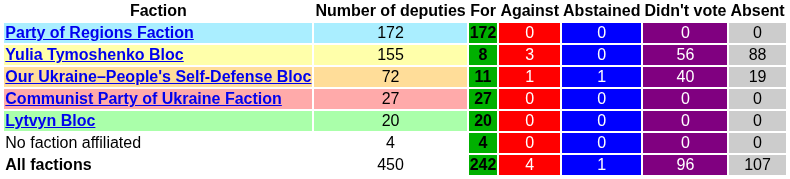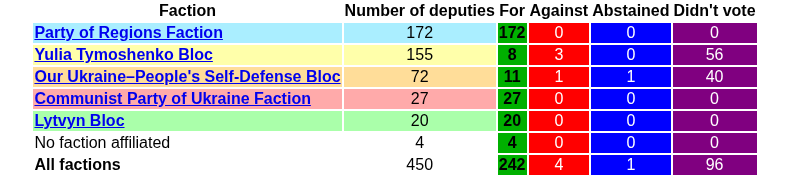 <table align="center" class="standard">
 <tr>
 <th>Faction</th>
 <th>Number of deputies</th>
 <th><strong>For</strong></th>
 <th>Against</th>
 <th>Abstained</th>
 <th>Didn't vote</th>
-<th>Absent</th>
 </tr>
 <tr ---->
 <td bgcolor=#AAEEFF><strong><a href='#'>Party of Regions Faction</a></strong></td>
 <td align=center bgcolor=#AAEEFF>172</td>
 <td align=center bgcolor=#00B000><strong>172</strong></td>
 <td align=center bgcolor=red style="color:white;">0</td>
 <td align=center bgcolor=blue style="color:white;">0</td>
 <td align=center bgcolor=purple style="color:white;">0</td>
-<td align=center bgcolor=#cccccc>0</td>
 </tr>
 <tr ---->
 <td bgcolor=#FFFFAA><strong><a href='#'>Yulia Tymoshenko Bloc</a></strong></td>
 <td align=center bgcolor=#FFFFAA>155</td>
 <td align=center bgcolor=#00B000><strong>8</strong></td>
 <td align=center bgcolor=red style="color:white;">3</td>
 <td align=center bgcolor=blue style="color:white;">0</td>
 <td align=center bgcolor=purple style="color:white;">56</td>
-<td align=center bgcolor=#cccccc>88</td>
 </tr>
 <tr ---->
 <td bgcolor=#FFDD99><strong><a href='#'>Our Ukraine–People's Self-Defense Bloc</a></strong></td>
 <td align=center bgcolor=#FFDD99>72</td>
 <td align=center bgcolor=#00B000><strong>11</strong></td>
 <td align=center bgcolor=red style="color:white;">1</td>
 <td align=center bgcolor=blue style="color:white;">1</td>
 <td align=center bgcolor=purple style="color:white;">40</td>
-<td align=center bgcolor=#cccccc>19</td>
 </tr>
 <tr ---->
 <td bgcolor=#FFAAAA><strong><a href='#'>Communist Party of Ukraine Faction</a></strong></td>
 <td align=center bgcolor=#FFAAAA>27</td>
 <td align=center bgcolor=#00B000><strong>27</strong></td>
 <td align=center bgcolor=red style="color:white;">0</td>
 <td align=center bgcolor=blue style="color:white;">0</td>
 <td align=center bgcolor=purple style="color:white;">0</td>
-<td align=center bgcolor=#cccccc>0</td>
 </tr>
 <tr ---->
 <td bgcolor=#AAFFAA><strong><a href='#'>Lytvyn Bloc</a></strong></td>
 <td align=center bgcolor=#AAFFAA>20</td>
 <td align=center bgcolor=#00B000><strong>20</strong></td>
 <td align=center bgcolor=red style="color:white;">0</td>
 <td align=center bgcolor=blue style="color:white;">0</td>
 <td align=center bgcolor=purple style="color:white;">0</td>
-<td align=center bgcolor=#cccccc>0</td>
 </tr>
 <tr ---->
 <td>No faction affiliated</td>
 <td align=center>4</td>
 <td align=center bgcolor=#00B000><strong>4</strong></td>
 <td align=center bgcolor=red style="color:white;">0</td>
 <td align=center bgcolor=blue style="color:white;">0</td>
 <td align=center bgcolor=purple style="color:white;">0</td>
-<td align=center bgcolor=#cccccc>0</td>
 </tr>
 <tr ---->
 <td><strong>All factions</strong></td>
 <td align=center>450</td>
 <td align=center bgcolor=#00B000><strong>242</strong></td>
 <td align=center bgcolor=red style="color:white;">4</td>
 <td align=center bgcolor=blue style="color:white;">1</td>
 <td align=center bgcolor=purple style="color:white;">96</td>
-<td align=center bgcolor=#cccccc>107</td>
 </tr>
 </table>
